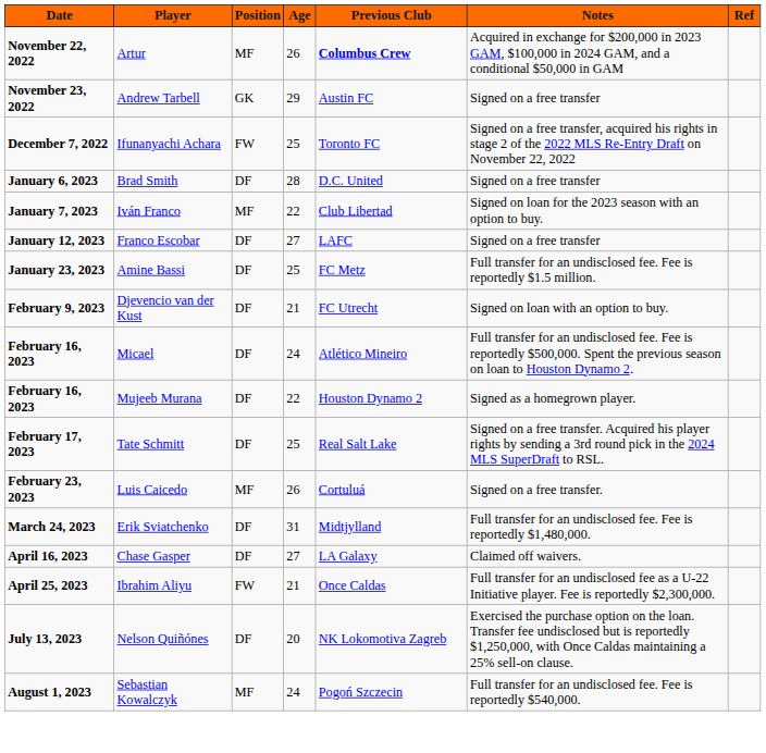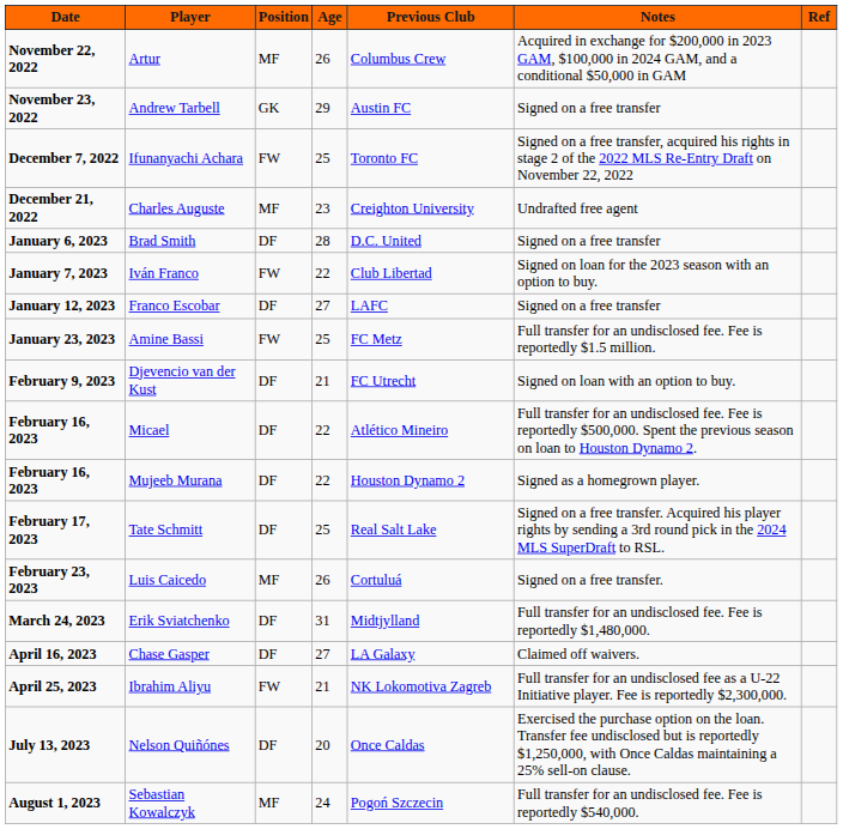 <table class="wikitable" style="text-align:left; font-size:95%;">
 <tr>
 <th style="background:#FF6B00; color:#101820; border:1px solid #101820; width:120px;">Date</th>
 <th style="background:#FF6B00; color:#101820; border:1px solid #101820; width:130px;">Player</th>
 <th style="background:#FF6B00; color:#101820; border:1px solid #101820; width:50px;">Position</th>
 <th style="background:#FF6B00; color:#101820; border:1px solid #101820; width:30px;">Age</th>
 <th style="background:#FF6B00; color:#101820; border:1px solid #101820; width:170px;">Previous Club</th>
 <th style="background:#FF6B00; color:#101820; border:1px solid #101820; width:300px;">Notes</th>
 <th style="background:#FF6B00; color:#101820; border:1px solid #101820; width:30px;">Ref</th>
 </tr>
 <tr>
 <td><strong>November 22, 2022</strong></td>
 <td> <a href='#'>Artur</a></td>
 <td>MF</td>
 <td>26</td>
-<td><strong> <a href='#'>Columbus Crew</a></strong></td>
+<td> <a href='#'>Columbus Crew</a></td>
 <td>Acquired in exchange for $200,000 in 2023 <a href='#'>GAM</a>, $100,000 in 2024 GAM, and a conditional $50,000 in GAM</td>
 <td></td>
 </tr>
 <tr>
 <td><strong>November 23, 2022</strong></td>
 <td> <a href='#'>Andrew Tarbell</a></td>
 <td>GK</td>
 <td>29</td>
 <td> <a href='#'>Austin FC</a></td>
 <td>Signed on a free transfer</td>
 <td></td>
 </tr>
 <tr>
 <td><strong>December 7, 2022</strong></td>
 <td> <a href='#'>Ifunanyachi Achara</a></td>
 <td>FW</td>
 <td>25</td>
 <td> <a href='#'>Toronto FC</a></td>
 <td>Signed on a free transfer, acquired his rights in stage 2 of the <a href='#'>2022 MLS Re-Entry Draft</a> on November 22, 2022</td>
 <td></td>
 </tr>
 <tr>
+<td><strong>December 21, 2022</strong></td>
+<td> <a href='#'>Charles Auguste</a></td>
+<td>MF</td>
+<td>23</td>
+<td><a href='#'>Creighton University</a></td>
+<td>Undrafted free agent</td>
+<td></td>
+</tr>
+<tr>
 <td><strong>January 6, 2023</strong></td>
 <td> <a href='#'>Brad Smith</a></td>
 <td>DF</td>
 <td>28</td>
 <td> <a href='#'>D.C. United</a></td>
 <td>Signed on a free transfer</td>
 <td></td>
 </tr>
 <tr>
 <td><strong>January 7, 2023</strong></td>
 <td> <a href='#'>Iván Franco</a></td>
-<td>MF</td>
+<td>FW</td>
 <td>22</td>
 <td> <a href='#'>Club Libertad</a></td>
 <td>Signed on loan for the 2023 season with an option to buy.</td>
 <td></td>
 </tr>
 <tr>
 <td><strong>January 12, 2023</strong></td>
 <td> <a href='#'>Franco Escobar</a></td>
 <td>DF</td>
 <td>27</td>
 <td> <a href='#'>LAFC</a></td>
 <td>Signed on a free transfer</td>
 <td></td>
 </tr>
 <tr>
 <td><strong>January 23, 2023</strong></td>
 <td> <a href='#'>Amine Bassi</a></td>
-<td>DF</td>
+<td>FW</td>
 <td>25</td>
 <td> <a href='#'>FC Metz</a></td>
 <td>Full transfer for an undisclosed fee. Fee is reportedly $1.5 million.</td>
 <td></td>
 </tr>
 <tr>
 <td><strong>February 9, 2023</strong></td>
 <td> <a href='#'>Djevencio van der Kust</a></td>
 <td>DF</td>
 <td>21</td>
 <td> <a href='#'>FC Utrecht</a></td>
 <td>Signed on loan with an option to buy.</td>
 <td></td>
 </tr>
 <tr>
 <td><strong>February 16, 2023</strong></td>
 <td> <a href='#'>Micael</a></td>
 <td>DF</td>
-<td>24</td>
+<td>22</td>
 <td> <a href='#'>Atlético Mineiro</a></td>
 <td>Full transfer for an undisclosed fee. Fee is reportedly $500,000. Spent the previous season on loan to <a href='#'>Houston Dynamo 2</a>.</td>
 <td></td>
 </tr>
 <tr>
 <td><strong>February 16, 2023</strong></td>
 <td> <a href='#'>Mujeeb Murana</a></td>
 <td>DF</td>
 <td>22</td>
 <td> <a href='#'>Houston Dynamo 2</a></td>
 <td>Signed as a homegrown player.</td>
 <td></td>
 </tr>
 <tr>
 <td><strong>February 17, 2023</strong></td>
 <td> <a href='#'>Tate Schmitt</a></td>
 <td>DF</td>
 <td>25</td>
 <td> <a href='#'>Real Salt Lake</a></td>
 <td>Signed on a free transfer. Acquired his player rights by sending a 3rd round pick in the <a href='#'>2024 MLS SuperDraft</a> to RSL.</td>
 <td></td>
 </tr>
 <tr>
 <td><strong>February 23, 2023</strong></td>
 <td> <a href='#'>Luis Caicedo</a></td>
 <td>MF</td>
 <td>26</td>
 <td> <a href='#'>Cortuluá</a></td>
 <td>Signed on a free transfer.</td>
 <td></td>
 </tr>
 <tr>
 <td><strong>March 24, 2023</strong></td>
 <td> <a href='#'>Erik Sviatchenko</a></td>
 <td>DF</td>
 <td>31</td>
 <td> <a href='#'>Midtjylland</a></td>
 <td>Full transfer for an undisclosed fee. Fee is reportedly $1,480,000.</td>
 <td></td>
 </tr>
 <tr>
 <td><strong>April 16, 2023</strong></td>
 <td> <a href='#'>Chase Gasper</a></td>
 <td>DF</td>
 <td>27</td>
 <td> <a href='#'>LA Galaxy</a></td>
 <td>Claimed off waivers.</td>
 <td></td>
 </tr>
 <tr>
 <td><strong>April 25, 2023</strong></td>
 <td> <a href='#'>Ibrahim Aliyu</a></td>
 <td>FW</td>
 <td>21</td>
-<td> <a href='#'>Once Caldas</a></td>
+<td> <a href='#'>NK Lokomotiva Zagreb</a></td>
 <td>Full transfer for an undisclosed fee as a U-22 Initiative player. Fee is reportedly $2,300,000.</td>
 <td></td>
 </tr>
 <tr>
 <td><strong>July 13, 2023</strong></td>
 <td> <a href='#'>Nelson Quiñónes</a></td>
 <td>DF</td>
 <td>20</td>
-<td> <a href='#'>NK Lokomotiva Zagreb</a></td>
+<td> <a href='#'>Once Caldas</a></td>
 <td>Exercised the purchase option on the loan. Transfer fee undisclosed but is reportedly $1,250,000, with Once Caldas maintaining a 25% sell-on clause.</td>
 <td></td>
 </tr>
 <tr>
 <td><strong>August 1, 2023</strong></td>
 <td> <a href='#'>Sebastian Kowalczyk</a></td>
 <td>MF</td>
 <td>24</td>
 <td> <a href='#'>Pogoń Szczecin</a></td>
 <td>Full transfer for an undisclosed fee. Fee is reportedly $540,000.</td>
 <td></td>
 </tr>
 </table>
